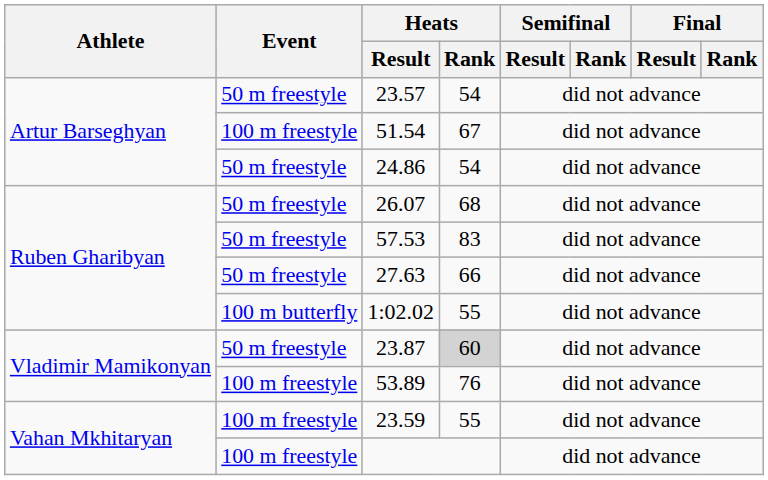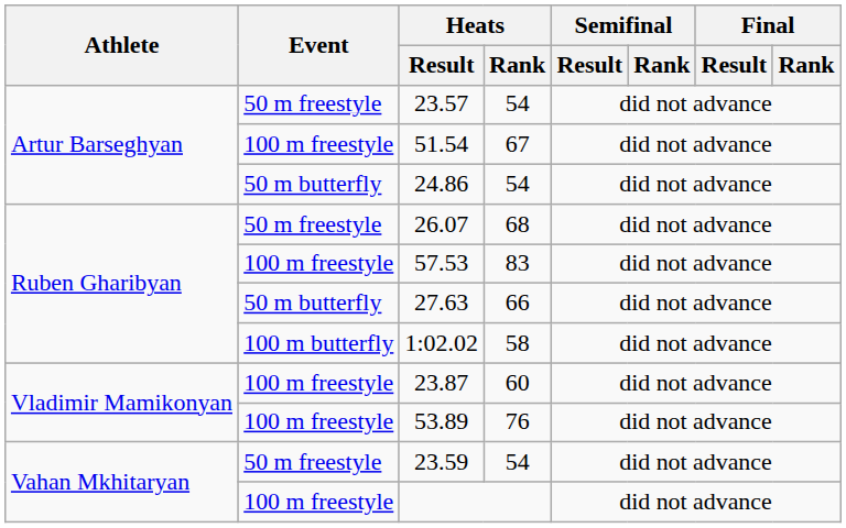 <table class="wikitable" border="1" style="font-size:90%; text-align:center">
 <tr>
 <th rowspan="2">Athlete</th>
 <th rowspan="2">Event</th>
 <th colspan="2">Heats</th>
 <th colspan="2">Semifinal</th>
 <th colspan="2">Final</th>
 </tr>
 <tr>
 <th>Result</th>
 <th>Rank</th>
 <th>Result</th>
 <th>Rank</th>
 <th>Result</th>
 <th>Rank</th>
 </tr>
 <tr>
 <td rowspan="3" align="left"><a href='#'>Artur Barseghyan</a></td>
 <td align="left"><a href='#'>50 m freestyle</a></td>
 <td>23.57</td>
 <td>54</td>
 <td colspan=4>did not advance</td>
 </tr>
 <tr>
 <td align="left"><a href='#'>100 m freestyle</a></td>
 <td>51.54</td>
 <td>67</td>
 <td colspan=4>did not advance</td>
 </tr>
 <tr>
-<td align="left"><a href='#'>50 m freestyle</a></td>
+<td align="left"><a href='#'>50 m butterfly</a></td>
 <td>24.86</td>
 <td>54</td>
 <td colspan=4>did not advance</td>
 </tr>
 <tr>
 <td rowspan="4" align="left"><a href='#'>Ruben Gharibyan</a></td>
 <td align="left"><a href='#'>50 m freestyle</a></td>
 <td>26.07</td>
 <td>68</td>
 <td colspan=4>did not advance</td>
 </tr>
 <tr>
-<td align="left"><a href='#'>50 m freestyle</a></td>
+<td align="left"><a href='#'>100 m freestyle</a></td>
 <td>57.53</td>
 <td>83</td>
 <td colspan=4>did not advance</td>
 </tr>
 <tr>
-<td align="left"><a href='#'>50 m freestyle</a></td>
+<td align="left"><a href='#'>50 m butterfly</a></td>
 <td>27.63</td>
 <td>66</td>
 <td colspan=4>did not advance</td>
 </tr>
 <tr>
 <td align="left"><a href='#'>100 m butterfly</a></td>
 <td>1:02.02</td>
-<td>55</td>
+<td>58</td>
 <td colspan=4>did not advance</td>
 </tr>
 <tr>
 <td rowspan="2" align="left"><a href='#'>Vladimir Mamikonyan</a></td>
-<td align="left"><a href='#'>50 m freestyle</a></td>
+<td align="left"><a href='#'>100 m freestyle</a></td>
 <td>23.87</td>
-<td style="background: lightgrey;">60</td>
+<td>60</td>
 <td colspan=4>did not advance</td>
 </tr>
 <tr>
 <td align="left"><a href='#'>100 m freestyle</a></td>
 <td>53.89</td>
 <td>76</td>
 <td colspan=4>did not advance</td>
 </tr>
 <tr>
 <td rowspan="2" align="left"><a href='#'>Vahan Mkhitaryan</a></td>
-<td align="left"><a href='#'>100 m freestyle</a></td>
+<td align="left"><a href='#'>50 m freestyle</a></td>
 <td>23.59</td>
-<td>55</td>
+<td>54</td>
 <td colspan=4>did not advance</td>
 </tr>
 <tr>
 <td align="left"><a href='#'>100 m freestyle</a></td>
 <td colspan=2></td>
 <td colspan=4>did not advance</td>
 </tr>
 </table>
